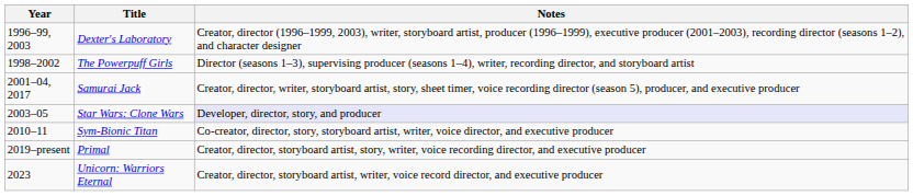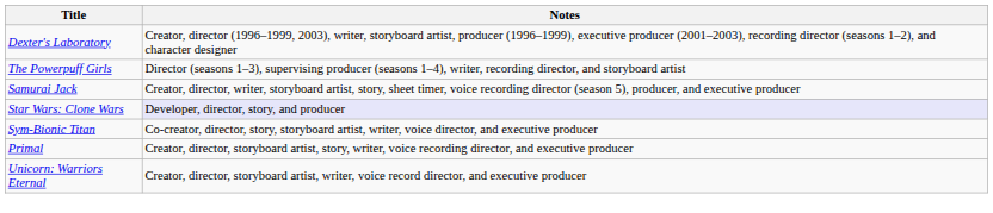 <table class="wikitable">
 <tr>
-<th>Year</th>
 <th>Title</th>
 <th>Notes</th>
 </tr>
 <tr>
-<td>1996–99, 2003</td>
 <td><em><a href='#'>Dexter's Laboratory</a></em></td>
 <td>Creator, director (1996–1999, 2003), writer, storyboard artist, producer (1996–1999), executive producer (2001–2003), recording director (seasons 1–2), and character designer</td>
 </tr>
 <tr>
-<td>1998–2002</td>
 <td><em><a href='#'>The Powerpuff Girls</a></em></td>
 <td>Director (seasons 1–3), supervising producer (seasons 1–4), writer, recording director, and storyboard artist</td>
 </tr>
 <tr>
-<td>2001–04, 2017</td>
 <td><em><a href='#'>Samurai Jack</a></em></td>
 <td>Creator, director, writer, storyboard artist, story, sheet timer, voice recording director (season 5), producer, and executive producer</td>
 </tr>
 <tr>
-<td>2003–05</td>
 <td><em><a href='#'>Star Wars: Clone Wars</a></em></td>
 <td style="background: lavender;">Developer, director, story, and producer</td>
 </tr>
 <tr>
-<td>2010–11</td>
 <td><em><a href='#'>Sym-Bionic Titan</a></em></td>
 <td>Co-creator, director, story, storyboard artist, writer, voice director, and executive producer</td>
 </tr>
 <tr>
-<td>2019–present</td>
 <td><em><a href='#'>Primal</a></em></td>
 <td>Creator, director, storyboard artist, story, writer, voice recording director, and executive producer</td>
 </tr>
 <tr>
-<td>2023</td>
 <td><em><a href='#'>Unicorn: Warriors Eternal</a></em></td>
 <td>Creator, director, storyboard artist, writer, voice record director, and executive producer</td>
 </tr>
 </table>
